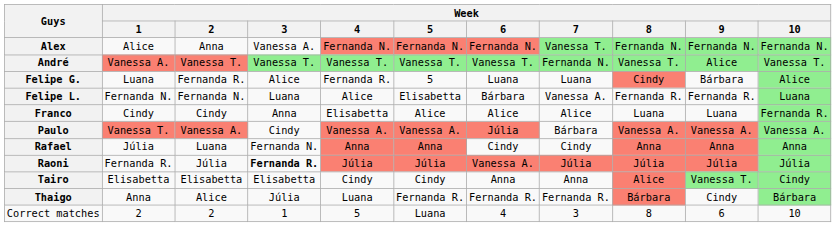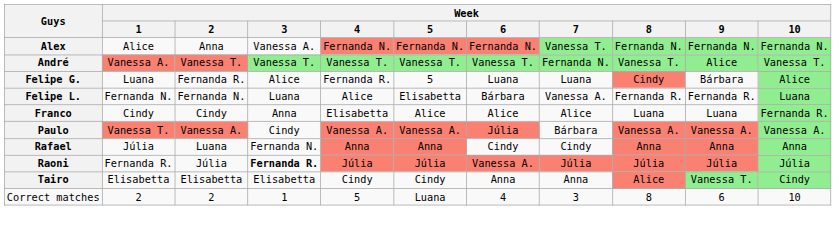 <table class="wikitable" style="text-align:center">
 <tr>
 <th rowspan="2">Guys</th>
 <th colspan="10">Week</th>
 </tr>
 <tr>
 <th>1</th>
 <th>2</th>
 <th>3</th>
 <th>4</th>
 <th>5</th>
 <th>6</th>
 <th>7</th>
 <th>8</th>
 <th>9</th>
 <th>10</th>
 </tr>
 <tr>
 <th>Alex</th>
 <td>Alice</td>
 <td>Anna</td>
 <td>Vanessa A.</td>
 <td style="background:Salmon">Fernanda N.</td>
 <td style="background:Salmon">Fernanda N.</td>
 <td style="background:Salmon">Fernanda N.</td>
 <td style="background:lightgreen">Vanessa T.</td>
 <td style="background:lightgreen">Fernanda N.</td>
 <td style="background:lightgreen">Fernanda N.</td>
 <td style="background:lightgreen">Fernanda N.</td>
 </tr>
 <tr>
 <th>André</th>
 <td style="background:Salmon">Vanessa A.</td>
 <td style="background:Salmon">Vanessa T.</td>
 <td style="background:lightgreen">Vanessa T.</td>
 <td style="background:lightgreen">Vanessa T.</td>
 <td style="background:lightgreen">Vanessa T.</td>
 <td style="background:lightgreen">Vanessa T.</td>
 <td style="background:lightgreen">Fernanda N.</td>
 <td style="background:lightgreen">Vanessa T.</td>
 <td style="background:lightgreen">Alice</td>
 <td style="background:lightgreen">Vanessa T.</td>
 </tr>
 <tr>
 <th>Felipe G.</th>
 <td>Luana</td>
 <td>Fernanda R.</td>
 <td>Alice</td>
 <td>Fernanda R.</td>
 <td>5</td>
 <td>Luana</td>
 <td>Luana</td>
 <td style="background:Salmon">Cindy</td>
 <td>Bárbara</td>
 <td style="background:lightgreen">Alice</td>
 </tr>
 <tr>
 <th>Felipe L.</th>
 <td>Fernanda N.</td>
 <td>Fernanda N.</td>
 <td>Luana</td>
 <td>Alice</td>
 <td>Elisabetta</td>
 <td>Bárbara</td>
 <td>Vanessa A.</td>
 <td>Fernanda R.</td>
 <td>Fernanda R.</td>
 <td style="background:lightgreen">Luana</td>
 </tr>
 <tr>
 <th>Franco</th>
 <td>Cindy</td>
 <td>Cindy</td>
 <td>Anna</td>
 <td>Elisabetta</td>
 <td>Alice</td>
 <td>Alice</td>
 <td>Alice</td>
 <td>Luana</td>
 <td>Luana</td>
 <td style="background:lightgreen">Fernanda R.</td>
 </tr>
 <tr>
 <th>Paulo</th>
 <td style="background:Salmon">Vanessa T.</td>
 <td style="background:Salmon">Vanessa A.</td>
 <td>Cindy</td>
 <td style="background:Salmon">Vanessa A.</td>
 <td style="background:Salmon">Vanessa A.</td>
 <td style="background:Salmon">Júlia</td>
 <td>Bárbara</td>
 <td style="background:Salmon">Vanessa A.</td>
 <td style="background:Salmon">Vanessa A.</td>
 <td style="background:lightgreen">Vanessa A.</td>
 </tr>
 <tr>
 <th>Rafael</th>
 <td>Júlia</td>
 <td>Luana</td>
 <td>Fernanda N.</td>
 <td style="background:Salmon">Anna</td>
 <td style="background:Salmon">Anna</td>
 <td>Cindy</td>
 <td>Cindy</td>
 <td style="background:Salmon">Anna</td>
 <td style="background:Salmon">Anna</td>
 <td style="background:lightgreen">Anna</td>
 </tr>
 <tr>
 <th>Raoni</th>
 <td>Fernanda R.</td>
 <td>Júlia</td>
 <td><strong>Fernanda R.</strong></td>
 <td style="background:Salmon">Júlia</td>
 <td style="background:Salmon">Júlia</td>
 <td style="background:Salmon">Vanessa A.</td>
 <td style="background:Salmon">Júlia</td>
 <td style="background:Salmon">Júlia</td>
 <td style="background:Salmon">Júlia</td>
 <td style="background:lightgreen">Júlia</td>
 </tr>
 <tr>
 <th>Tairo</th>
 <td>Elisabetta</td>
 <td>Elisabetta</td>
 <td>Elisabetta</td>
 <td>Cindy</td>
 <td>Cindy</td>
 <td>Anna</td>
 <td>Anna</td>
 <td style="background:Salmon">Alice</td>
 <td style="background:lightgreen">Vanessa T.</td>
 <td style="background:lightgreen">Cindy</td>
 </tr>
 <tr>
-<th>Thaigo</th>
-<td>Anna</td>
-<td>Alice</td>
-<td>Júlia</td>
-<td>Luana</td>
-<td>Fernanda R.</td>
-<td>Fernanda R.</td>
-<td>Fernanda R.</td>
-<td style="background:Salmon">Bárbara</td>
-<td>Cindy</td>
-<td style="background:lightgreen">Bárbara</td>
-</tr>
-<tr>
 <td>Correct matches</td>
 <td>2</td>
 <td>2</td>
 <td>1</td>
 <td>5</td>
 <td>Luana</td>
 <td>4</td>
 <td>3</td>
 <td>8</td>
 <td>6</td>
 <td>10</td>
 </tr>
 </table>
